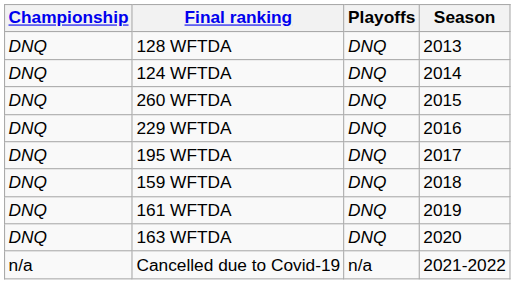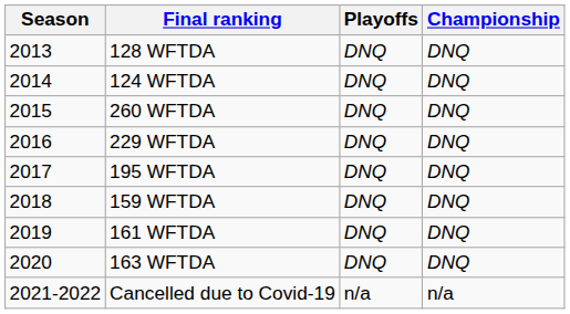 <table class="wikitable sortable">
 <tr>
-<th><a href='#'>Championship</a></th>
+<th>Season</th>
 <th><a href='#'>Final ranking</a></th>
 <th>Playoffs</th>
-<th>Season</th>
+<th><a href='#'>Championship</a></th>
 </tr>
 <tr>
-<td><em>DNQ</em></td>
+<td>2013</td>
 <td>128 WFTDA</td>
 <td><em>DNQ</em></td>
-<td>2013</td>
+<td><em>DNQ</em></td>
 </tr>
 <tr>
-<td><em>DNQ</em></td>
+<td>2014</td>
 <td>124 WFTDA</td>
 <td><em>DNQ</em></td>
-<td>2014</td>
+<td><em>DNQ</em></td>
 </tr>
 <tr>
-<td><em>DNQ</em></td>
+<td>2015</td>
 <td>260 WFTDA</td>
 <td><em>DNQ</em></td>
-<td>2015</td>
+<td><em>DNQ</em></td>
 </tr>
 <tr>
-<td><em>DNQ</em></td>
+<td>2016</td>
 <td>229 WFTDA</td>
 <td><em>DNQ</em></td>
-<td>2016</td>
+<td><em>DNQ</em></td>
 </tr>
 <tr>
-<td><em>DNQ</em></td>
+<td>2017</td>
 <td>195 WFTDA</td>
 <td><em>DNQ</em></td>
-<td>2017</td>
+<td><em>DNQ</em></td>
 </tr>
 <tr>
-<td><em>DNQ</em></td>
+<td>2018</td>
 <td>159 WFTDA</td>
 <td><em>DNQ</em></td>
-<td>2018</td>
+<td><em>DNQ</em></td>
 </tr>
 <tr>
-<td><em>DNQ</em></td>
+<td>2019</td>
 <td>161 WFTDA</td>
 <td><em>DNQ</em></td>
-<td>2019</td>
+<td><em>DNQ</em></td>
 </tr>
 <tr>
-<td><em>DNQ</em></td>
+<td>2020</td>
 <td>163 WFTDA<br></td>
 <td><em>DNQ</em></td>
-<td>2020</td>
+<td><em>DNQ</em></td>
 </tr>
 <tr>
-<td>n/a</td>
+<td>2021-2022</td>
 <td>Cancelled due to Covid-19</td>
 <td>n/a</td>
-<td>2021-2022</td>
+<td>n/a</td>
 </tr>
 </table>
